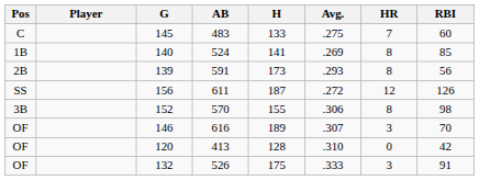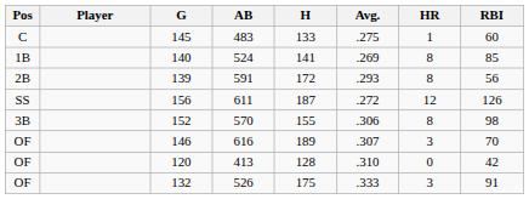 <table class="wikitable sortable">
 <tr>
 <th bgcolor="#DDDDFF" width="5%">Pos</th>
 <th bgcolor="#DDDDFF" width="16%">Player</th>
 <th bgcolor="#DDDDFF" width="9%">G</th>
 <th bgcolor="#DDDDFF" width="9%">AB</th>
 <th bgcolor="#DDDDFF" width="9%">H</th>
 <th bgcolor="#DDDDFF" width="9%">Avg.</th>
 <th bgcolor="#DDDDFF" width="9%">HR</th>
 <th bgcolor="#DDDDFF" width="9%">RBI</th>
 </tr>
 <tr align="center">
 <td>C</td>
 <td></td>
 <td>145</td>
 <td>483</td>
 <td>133</td>
 <td>.275</td>
-<td>7</td>
+<td>1</td>
 <td>60</td>
 </tr>
 <tr align="center">
 <td>1B</td>
 <td></td>
 <td>140</td>
 <td>524</td>
 <td>141</td>
 <td>.269</td>
 <td>8</td>
 <td>85</td>
 </tr>
 <tr align="center">
 <td>2B</td>
 <td></td>
 <td>139</td>
 <td>591</td>
-<td>173</td>
+<td>172</td>
 <td>.293</td>
 <td>8</td>
 <td>56</td>
 </tr>
 <tr align="center">
 <td>SS</td>
 <td></td>
 <td>156</td>
 <td>611</td>
 <td>187</td>
 <td>.272</td>
 <td>12</td>
 <td>126</td>
 </tr>
 <tr align="center">
 <td>3B</td>
 <td></td>
 <td>152</td>
 <td>570</td>
 <td>155</td>
 <td>.306</td>
 <td>8</td>
 <td>98</td>
 </tr>
 <tr align="center">
 <td>OF</td>
 <td></td>
 <td>146</td>
 <td>616</td>
 <td>189</td>
 <td>.307</td>
 <td>3</td>
 <td>70</td>
 </tr>
 <tr align="center">
 <td>OF</td>
 <td></td>
 <td>120</td>
 <td>413</td>
 <td>128</td>
 <td>.310</td>
 <td>0</td>
 <td>42</td>
 </tr>
 <tr align="center">
 <td>OF</td>
 <td></td>
 <td>132</td>
 <td>526</td>
 <td>175</td>
 <td>.333</td>
 <td>3</td>
 <td>91</td>
 </tr>
 </table>
